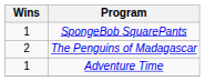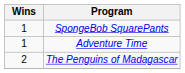 <table class="wikitable" style="text-align:center;">
 <tr>
 <th scope="col" style="width:55px;">Wins</th>
 <th scope="col" style="text-align:center;">Program</th>
 </tr>
 <tr>
 <td style="text-align:center;">1</td>
 <td><em><a href='#'>SpongeBob SquarePants</a></em></td>
 </tr>
 <tr>
+<td>1</td>
+<td><em><a href='#'>Adventure Time</a></em></td>
+</tr>
+<tr>
 <td style="text-align:center;">2</td>
 <td><em><a href='#'>The Penguins of Madagascar</a></em></td>
 </tr>
 <tr>
-<td>1</td>
-<td><em><a href='#'>Adventure Time</a></em></td>
-</tr>
-<tr>
 </tr>
 </table>
